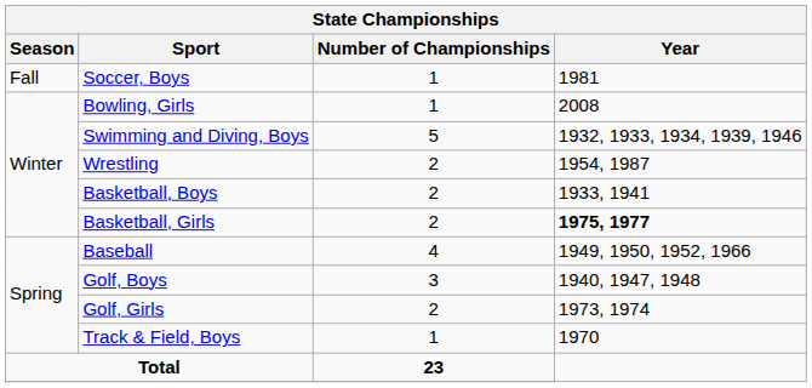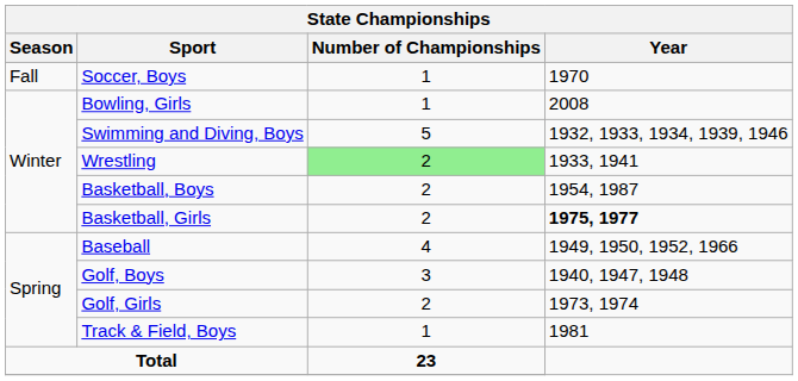 <table class="wikitable">
 <tr>
 <th colspan="4">State Championships</th>
 </tr>
 <tr>
 <th>Season</th>
 <th>Sport</th>
 <th>Number of Championships</th>
 <th>Year</th>
 </tr>
 <tr>
 <td rowspan="1">Fall</td>
 <td><a href='#'>Soccer, Boys</a></td>
 <td align="center">1</td>
-<td>1981</td>
+<td>1970</td>
 </tr>
 <tr>
 <td rowspan="5">Winter</td>
 <td><a href='#'>Bowling, Girls</a></td>
 <td align="center">1</td>
 <td>2008</td>
 </tr>
 <tr>
 <td><a href='#'>Swimming and Diving, Boys</a></td>
 <td align="center">5</td>
 <td>1932, 1933, 1934, 1939, 1946</td>
 </tr>
 <tr>
 <td><a href='#'>Wrestling</a></td>
-<td align="center">2</td>
-<td>1954, 1987</td>
+<td align="center" style="background: lightgreen;">2</td>
+<td>1933, 1941</td>
 </tr>
 <tr>
 <td><a href='#'>Basketball, Boys</a></td>
 <td align="center">2</td>
-<td>1933, 1941</td>
+<td>1954, 1987</td>
 </tr>
 <tr>
 <td><a href='#'>Basketball, Girls</a></td>
 <td align="center">2</td>
 <td><strong>1975, 1977</strong></td>
 </tr>
 <tr>
 <td rowspan="4">Spring</td>
 <td><a href='#'>Baseball</a></td>
 <td align="center">4</td>
 <td>1949, 1950, 1952, 1966</td>
 </tr>
 <tr>
 <td><a href='#'>Golf, Boys</a></td>
 <td align="center">3</td>
 <td>1940, 1947, 1948</td>
 </tr>
 <tr>
 <td><a href='#'>Golf, Girls</a></td>
 <td align="center">2</td>
 <td>1973, 1974</td>
 </tr>
 <tr>
 <td><a href='#'>Track & Field, Boys</a></td>
 <td align="center">1</td>
-<td>1970</td>
+<td>1981</td>
 </tr>
 <tr>
 <td align="center" colspan="2"><strong>Total</strong></td>
 <td align="center"><strong>23</strong></td>
 </tr>
 <tr>
 </tr>
 </table>
